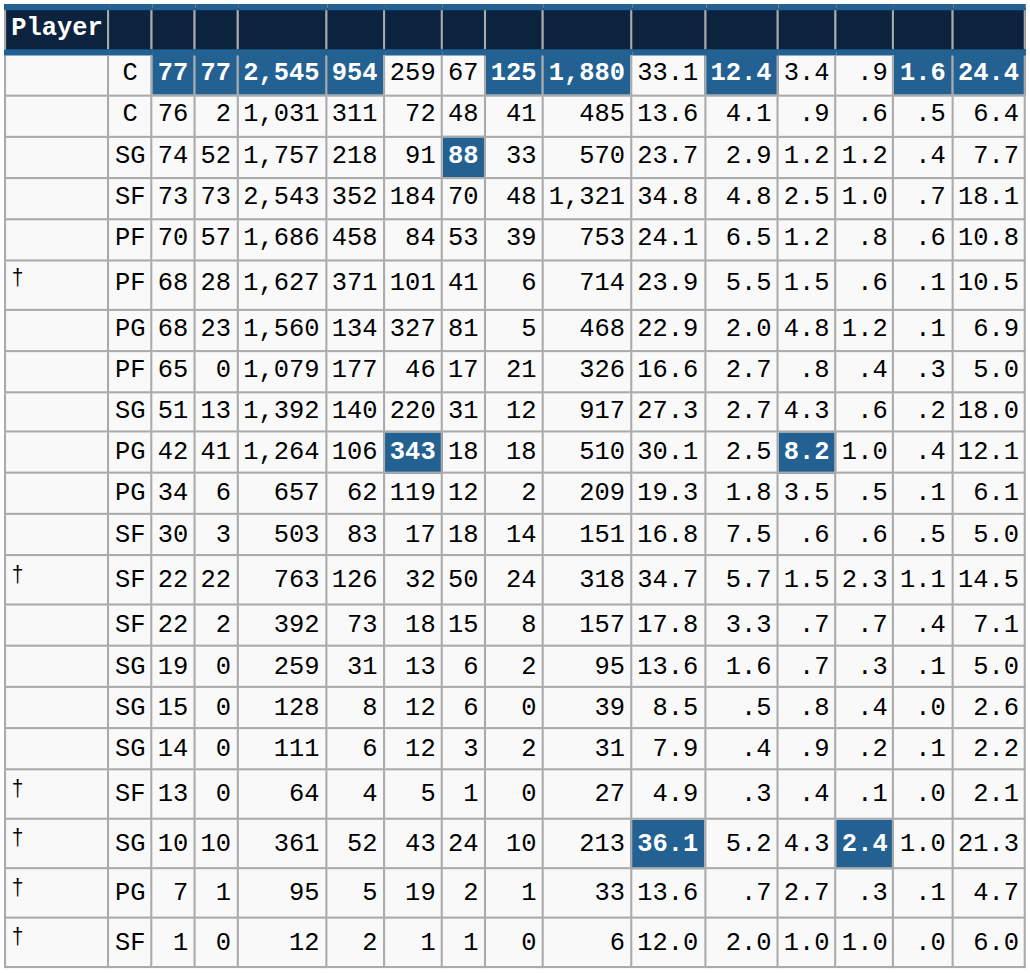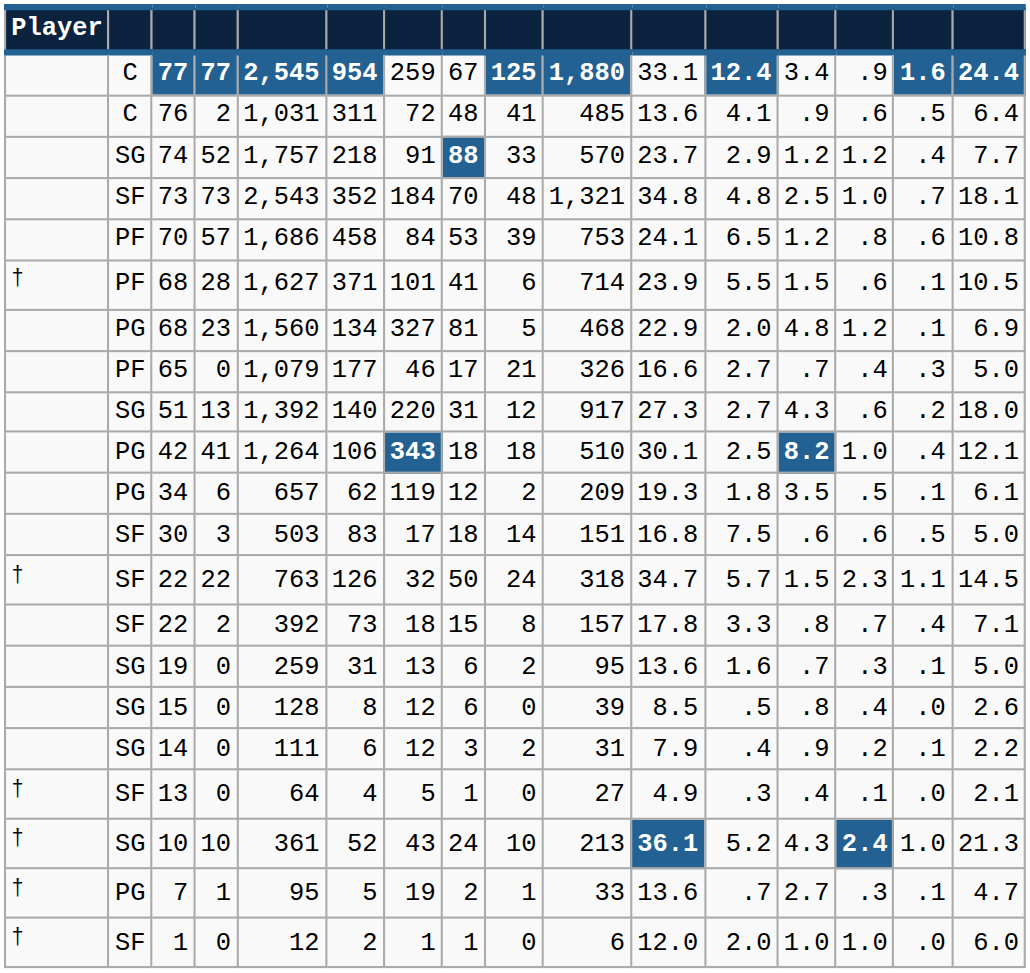 <table class="wikitable sortable" style="font-size: 95%; text-align:right;">
 <tr>
 <th style="background:#0C2340; color:#FFFFFF; border-top:#236192 3px solid; border-bottom:#236192 3px solid;">Player</th>
 <th style="background:#0C2340; color:#FFFFFF; border-top:#236192 3px solid; border-bottom:#236192 3px solid;"></th>
 <th style="background:#0C2340; color:#FFFFFF; border-top:#236192 3px solid; border-bottom:#236192 3px solid;"></th>
 <th style="background:#0C2340; color:#FFFFFF; border-top:#236192 3px solid; border-bottom:#236192 3px solid;"></th>
 <th style="background:#0C2340; color:#FFFFFF; border-top:#236192 3px solid; border-bottom:#236192 3px solid;"></th>
 <th style="background:#0C2340; color:#FFFFFF; border-top:#236192 3px solid; border-bottom:#236192 3px solid;"></th>
 <th style="background:#0C2340; color:#FFFFFF; border-top:#236192 3px solid; border-bottom:#236192 3px solid;"></th>
 <th style="background:#0C2340; color:#FFFFFF; border-top:#236192 3px solid; border-bottom:#236192 3px solid;"></th>
 <th style="background:#0C2340; color:#FFFFFF; border-top:#236192 3px solid; border-bottom:#236192 3px solid;"></th>
 <th style="background:#0C2340; color:#FFFFFF; border-top:#236192 3px solid; border-bottom:#236192 3px solid;"></th>
 <th style="background:#0C2340; color:#FFFFFF; border-top:#236192 3px solid; border-bottom:#236192 3px solid;"></th>
 <th style="background:#0C2340; color:#FFFFFF; border-top:#236192 3px solid; border-bottom:#236192 3px solid;"></th>
 <th style="background:#0C2340; color:#FFFFFF; border-top:#236192 3px solid; border-bottom:#236192 3px solid;"></th>
 <th style="background:#0C2340; color:#FFFFFF; border-top:#236192 3px solid; border-bottom:#236192 3px solid;"></th>
 <th style="background:#0C2340; color:#FFFFFF; border-top:#236192 3px solid; border-bottom:#236192 3px solid;"></th>
 <th style="background:#0C2340; color:#FFFFFF; border-top:#236192 3px solid; border-bottom:#236192 3px solid;"></th>
 </tr>
 <tr>
 <td style="text-align:left;"></td>
 <td style="text-align:center;">C</td>
 <td style="background:#236192; color:#FFFFFF;"><strong>77</strong></td>
 <td style="background:#236192; color:#FFFFFF;"><strong>77</strong></td>
 <td style="background:#236192; color:#FFFFFF;"><strong>2,545</strong></td>
 <td style="background:#236192; color:#FFFFFF;"><strong>954</strong></td>
 <td>259</td>
 <td>67</td>
 <td style="background:#236192; color:#FFFFFF;"><strong>125</strong></td>
 <td style="background:#236192; color:#FFFFFF;"><strong>1,880</strong></td>
 <td>33.1</td>
 <td style="background:#236192; color:#FFFFFF;"><strong>12.4</strong></td>
 <td>3.4</td>
 <td>.9</td>
 <td style="background:#236192; color:#FFFFFF;"><strong>1.6</strong></td>
 <td style="background:#236192; color:#FFFFFF;"><strong>24.4</strong></td>
 </tr>
 <tr>
 <td style="text-align:left;"></td>
 <td style="text-align:center;">C</td>
 <td>76</td>
 <td>2</td>
 <td>1,031</td>
 <td>311</td>
 <td>72</td>
 <td>48</td>
 <td>41</td>
 <td>485</td>
 <td>13.6</td>
 <td>4.1</td>
 <td>.9</td>
 <td>.6</td>
 <td>.5</td>
 <td>6.4</td>
 </tr>
 <tr>
 <td style="text-align:left;"></td>
 <td style="text-align:center;">SG</td>
 <td>74</td>
 <td>52</td>
 <td>1,757</td>
 <td>218</td>
 <td>91</td>
 <td style="background:#236192; color:#FFFFFF;"><strong>88</strong></td>
 <td>33</td>
 <td>570</td>
 <td>23.7</td>
 <td>2.9</td>
 <td>1.2</td>
 <td>1.2</td>
 <td>.4</td>
 <td>7.7</td>
 </tr>
 <tr>
 <td style="text-align:left;"></td>
 <td style="text-align:center;">SF</td>
 <td>73</td>
 <td>73</td>
 <td>2,543</td>
 <td>352</td>
 <td>184</td>
 <td>70</td>
 <td>48</td>
 <td>1,321</td>
 <td>34.8</td>
 <td>4.8</td>
 <td>2.5</td>
 <td>1.0</td>
 <td>.7</td>
 <td>18.1</td>
 </tr>
 <tr>
 <td style="text-align:left;"></td>
 <td style="text-align:center;">PF</td>
 <td>70</td>
 <td>57</td>
 <td>1,686</td>
 <td>458</td>
 <td>84</td>
 <td>53</td>
 <td>39</td>
 <td>753</td>
 <td>24.1</td>
 <td>6.5</td>
 <td>1.2</td>
 <td>.8</td>
 <td>.6</td>
 <td>10.8</td>
 </tr>
 <tr>
 <td style="text-align:left;"><sup>†</sup></td>
 <td style="text-align:center;">PF</td>
 <td>68</td>
 <td>28</td>
 <td>1,627</td>
 <td>371</td>
 <td>101</td>
 <td>41</td>
 <td>6</td>
 <td>714</td>
 <td>23.9</td>
 <td>5.5</td>
 <td>1.5</td>
 <td>.6</td>
 <td>.1</td>
 <td>10.5</td>
 </tr>
 <tr>
 <td style="text-align:left;"></td>
 <td style="text-align:center;">PG</td>
 <td>68</td>
 <td>23</td>
 <td>1,560</td>
 <td>134</td>
 <td>327</td>
 <td>81</td>
 <td>5</td>
 <td>468</td>
 <td>22.9</td>
 <td>2.0</td>
 <td>4.8</td>
 <td>1.2</td>
 <td>.1</td>
 <td>6.9</td>
 </tr>
 <tr>
 <td style="text-align:left;"></td>
 <td style="text-align:center;">PF</td>
 <td>65</td>
 <td>0</td>
 <td>1,079</td>
 <td>177</td>
 <td>46</td>
 <td>17</td>
 <td>21</td>
 <td>326</td>
 <td>16.6</td>
 <td>2.7</td>
-<td>.8</td>
+<td>.7</td>
 <td>.4</td>
 <td>.3</td>
 <td>5.0</td>
 </tr>
 <tr>
 <td style="text-align:left;"></td>
 <td style="text-align:center;">SG</td>
 <td>51</td>
 <td>13</td>
 <td>1,392</td>
 <td>140</td>
 <td>220</td>
 <td>31</td>
 <td>12</td>
 <td>917</td>
 <td>27.3</td>
 <td>2.7</td>
 <td>4.3</td>
 <td>.6</td>
 <td>.2</td>
 <td>18.0</td>
 </tr>
 <tr>
 <td style="text-align:left;"></td>
 <td style="text-align:center;">PG</td>
 <td>42</td>
 <td>41</td>
 <td>1,264</td>
 <td>106</td>
 <td style="background:#236192; color:#FFFFFF;"><strong>343</strong></td>
 <td>18</td>
 <td>18</td>
 <td>510</td>
 <td>30.1</td>
 <td>2.5</td>
 <td style="background:#236192; color:#FFFFFF;"><strong>8.2</strong></td>
 <td>1.0</td>
 <td>.4</td>
 <td>12.1</td>
 </tr>
 <tr>
 <td style="text-align:left;"></td>
 <td style="text-align:center;">PG</td>
 <td>34</td>
 <td>6</td>
 <td>657</td>
 <td>62</td>
 <td>119</td>
 <td>12</td>
 <td>2</td>
 <td>209</td>
 <td>19.3</td>
 <td>1.8</td>
 <td>3.5</td>
 <td>.5</td>
 <td>.1</td>
 <td>6.1</td>
 </tr>
 <tr>
 <td style="text-align:left;"></td>
 <td style="text-align:center;">SF</td>
 <td>30</td>
 <td>3</td>
 <td>503</td>
 <td>83</td>
 <td>17</td>
 <td>18</td>
 <td>14</td>
 <td>151</td>
 <td>16.8</td>
 <td>7.5</td>
 <td>.6</td>
 <td>.6</td>
 <td>.5</td>
 <td>5.0</td>
 </tr>
 <tr>
 <td style="text-align:left;"><sup>†</sup></td>
 <td style="text-align:center;">SF</td>
 <td>22</td>
 <td>22</td>
 <td>763</td>
 <td>126</td>
 <td>32</td>
 <td>50</td>
 <td>24</td>
 <td>318</td>
 <td>34.7</td>
 <td>5.7</td>
 <td>1.5</td>
 <td>2.3</td>
 <td>1.1</td>
 <td>14.5</td>
 </tr>
 <tr>
 <td style="text-align:left;"></td>
 <td style="text-align:center;">SF</td>
 <td>22</td>
 <td>2</td>
 <td>392</td>
 <td>73</td>
 <td>18</td>
 <td>15</td>
 <td>8</td>
 <td>157</td>
 <td>17.8</td>
 <td>3.3</td>
-<td>.7</td>
+<td>.8</td>
 <td>.7</td>
 <td>.4</td>
 <td>7.1</td>
 </tr>
 <tr>
 <td style="text-align:left;"></td>
 <td style="text-align:center;">SG</td>
 <td>19</td>
 <td>0</td>
 <td>259</td>
 <td>31</td>
 <td>13</td>
 <td>6</td>
 <td>2</td>
 <td>95</td>
 <td>13.6</td>
 <td>1.6</td>
 <td>.7</td>
 <td>.3</td>
 <td>.1</td>
 <td>5.0</td>
 </tr>
 <tr>
 <td style="text-align:left;"></td>
 <td style="text-align:center;">SG</td>
 <td>15</td>
 <td>0</td>
 <td>128</td>
 <td>8</td>
 <td>12</td>
 <td>6</td>
 <td>0</td>
 <td>39</td>
 <td>8.5</td>
 <td>.5</td>
 <td>.8</td>
 <td>.4</td>
 <td>.0</td>
 <td>2.6</td>
 </tr>
 <tr>
 <td style="text-align:left;"></td>
 <td style="text-align:center;">SG</td>
 <td>14</td>
 <td>0</td>
 <td>111</td>
 <td>6</td>
 <td>12</td>
 <td>3</td>
 <td>2</td>
 <td>31</td>
 <td>7.9</td>
 <td>.4</td>
 <td>.9</td>
 <td>.2</td>
 <td>.1</td>
 <td>2.2</td>
 </tr>
 <tr>
 <td style="text-align:left;"><sup>†</sup></td>
 <td style="text-align:center;">SF</td>
 <td>13</td>
 <td>0</td>
 <td>64</td>
 <td>4</td>
 <td>5</td>
 <td>1</td>
 <td>0</td>
 <td>27</td>
 <td>4.9</td>
 <td>.3</td>
 <td>.4</td>
 <td>.1</td>
 <td>.0</td>
 <td>2.1</td>
 </tr>
 <tr>
 <td style="text-align:left;"><sup>†</sup></td>
 <td style="text-align:center;">SG</td>
 <td>10</td>
 <td>10</td>
 <td>361</td>
 <td>52</td>
 <td>43</td>
 <td>24</td>
 <td>10</td>
 <td>213</td>
 <td style="background:#236192; color:#FFFFFF;"><strong>36.1</strong></td>
 <td>5.2</td>
 <td>4.3</td>
 <td style="background:#236192; color:#FFFFFF;"><strong>2.4</strong></td>
 <td>1.0</td>
 <td>21.3</td>
 </tr>
 <tr>
 <td style="text-align:left;"><sup>†</sup></td>
 <td style="text-align:center;">PG</td>
 <td>7</td>
 <td>1</td>
 <td>95</td>
 <td>5</td>
 <td>19</td>
 <td>2</td>
 <td>1</td>
 <td>33</td>
 <td>13.6</td>
 <td>.7</td>
 <td>2.7</td>
 <td>.3</td>
 <td>.1</td>
 <td>4.7</td>
 </tr>
 <tr>
 <td style="text-align:left;"><sup>†</sup></td>
 <td style="text-align:center;">SF</td>
 <td>1</td>
 <td>0</td>
 <td>12</td>
 <td>2</td>
 <td>1</td>
 <td>1</td>
 <td>0</td>
 <td>6</td>
 <td>12.0</td>
 <td>2.0</td>
 <td>1.0</td>
 <td>1.0</td>
 <td>.0</td>
 <td>6.0</td>
 </tr>
 </table>
